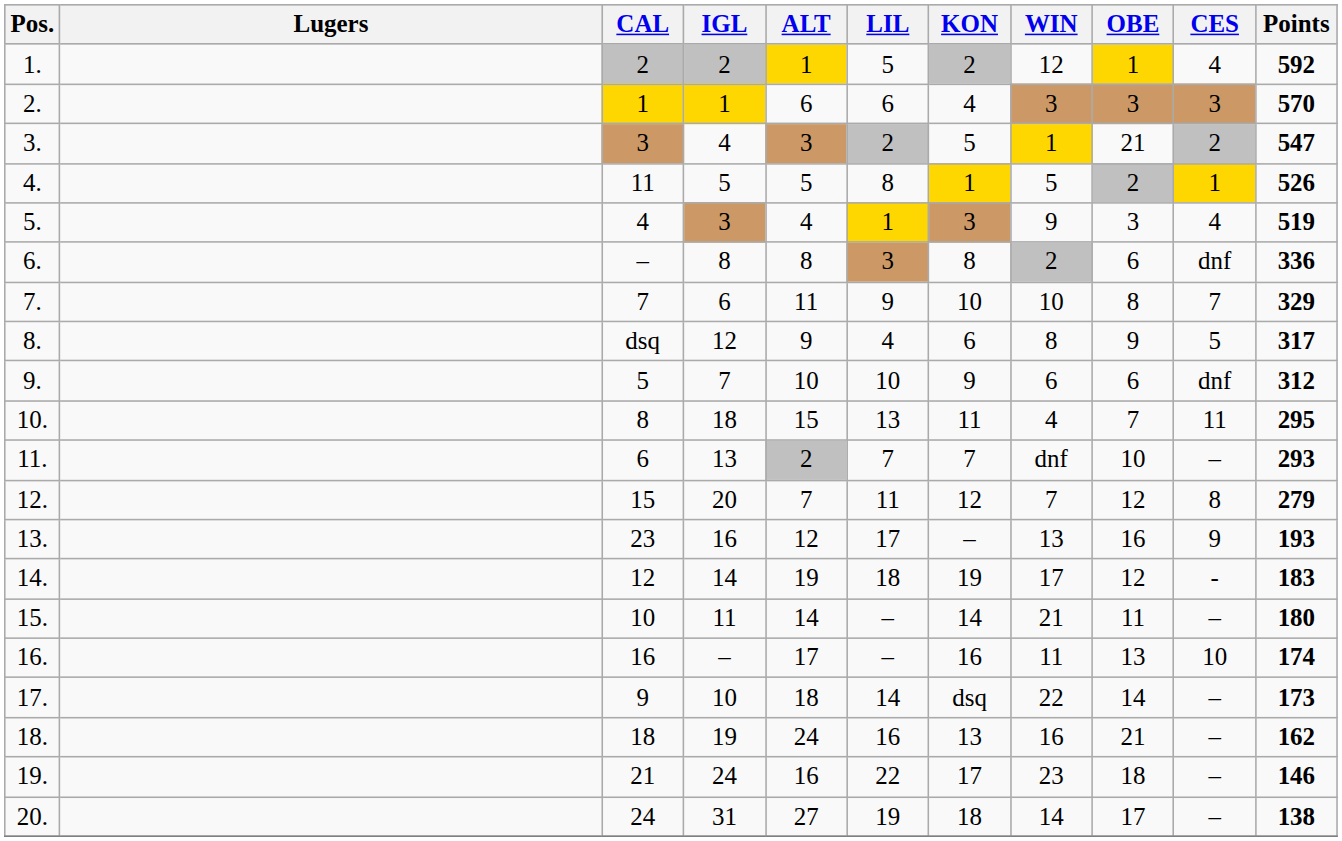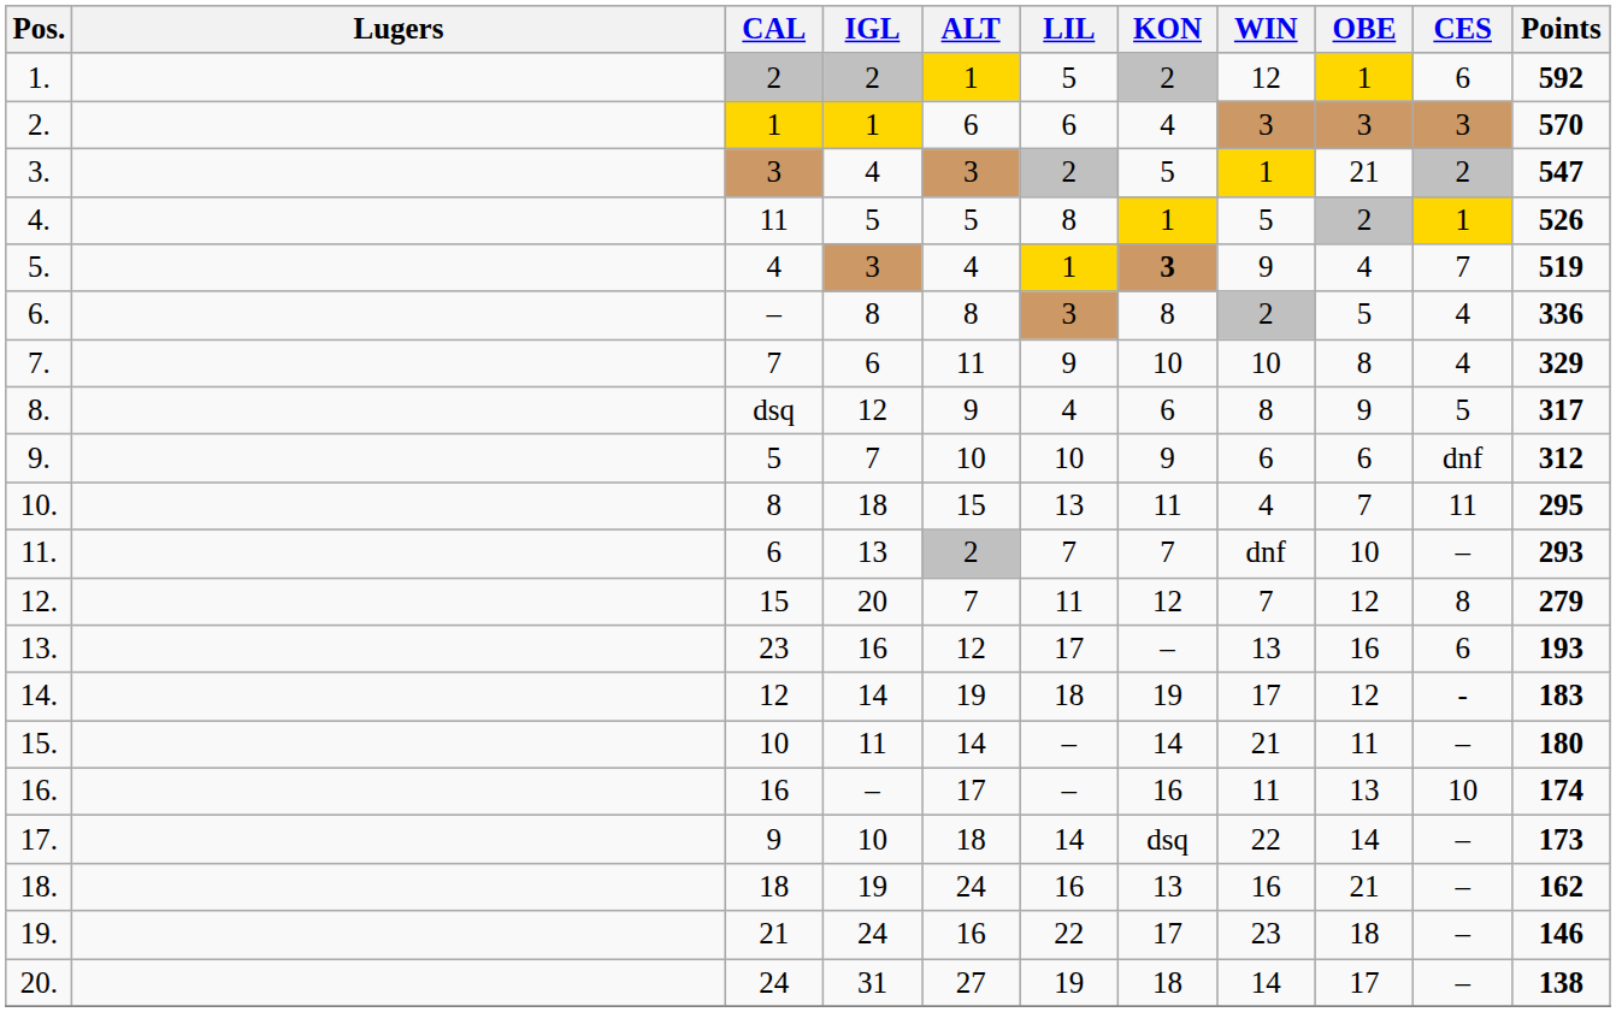 <table class=wikitable  bgcolor="#f7f8ff" cellpadding="3" cellspacing="0" border="1" style="text-align:center; border: gray solid 1px; border-collapse: collapse;">
 <tr bgcolor="#CCCCCC">
 <th width="10">Pos.</th>
 <th width="340">Lugers</th>
 <th width="45"><a href='#'>CAL</a></th>
 <th width="45"><a href='#'>IGL</a></th>
 <th width="45"><a href='#'>ALT</a></th>
 <th width="45"><a href='#'>LIL</a></th>
 <th width="45"><a href='#'>KON</a></th>
 <th width="45"><a href='#'>WIN</a></th>
 <th width="45"><a href='#'>OBE</a></th>
 <th width="45"><a href='#'>CES</a></th>
 <th width="45">Points</th>
 </tr>
 <tr>
 <td>1.</td>
 <td align="left"></td>
 <td bgcolor="silver">2</td>
 <td bgcolor="silver">2</td>
 <td bgcolor="gold">1</td>
 <td>5</td>
 <td bgcolor="silver">2</td>
 <td>12</td>
 <td bgcolor="gold">1</td>
-<td>4</td>
+<td>6</td>
 <td><strong>592</strong></td>
 </tr>
 <tr>
 <td>2.</td>
 <td align="left"></td>
 <td bgcolor="gold">1</td>
 <td bgcolor="gold">1</td>
 <td>6</td>
 <td>6</td>
 <td>4</td>
 <td bgcolor="cc9966">3</td>
 <td bgcolor="cc9966">3</td>
 <td bgcolor="cc9966">3</td>
 <td><strong>570</strong></td>
 </tr>
 <tr>
 <td>3.</td>
 <td align="left"></td>
 <td bgcolor="cc9966">3</td>
 <td>4</td>
 <td bgcolor="cc9966">3</td>
 <td bgcolor="silver">2</td>
 <td>5</td>
 <td bgcolor="gold">1</td>
 <td>21</td>
 <td bgcolor="silver">2</td>
 <td><strong>547</strong></td>
 </tr>
 <tr>
 <td>4.</td>
 <td align="left"></td>
 <td>11</td>
 <td>5</td>
 <td>5</td>
 <td>8</td>
 <td bgcolor="gold">1</td>
 <td>5</td>
 <td bgcolor="silver">2</td>
 <td bgcolor="gold">1</td>
 <td><strong>526</strong></td>
 </tr>
 <tr>
 <td>5.</td>
 <td align="left"></td>
 <td>4</td>
 <td bgcolor="cc9966">3</td>
 <td>4</td>
 <td bgcolor="gold">1</td>
-<td bgcolor="cc9966">3</td>
+<td bgcolor="cc9966"><strong>3</strong></td>
 <td>9</td>
-<td>3</td>
 <td>4</td>
+<td>7</td>
 <td><strong>519</strong></td>
 </tr>
 <tr>
 <td>6.</td>
 <td align="left"></td>
 <td>–</td>
 <td>8</td>
 <td>8</td>
 <td bgcolor="cc9966">3</td>
 <td>8</td>
 <td bgcolor="silver">2</td>
-<td>6</td>
-<td>dnf</td>
+<td>5</td>
+<td>4</td>
 <td><strong>336</strong></td>
 </tr>
 <tr>
 <td>7.</td>
 <td align="left"></td>
 <td>7</td>
 <td>6</td>
 <td>11</td>
 <td>9</td>
 <td>10</td>
 <td>10</td>
 <td>8</td>
-<td>7</td>
+<td>4</td>
 <td><strong>329</strong></td>
 </tr>
 <tr>
 <td>8.</td>
 <td align="left"></td>
 <td>dsq</td>
 <td>12</td>
 <td>9</td>
 <td>4</td>
 <td>6</td>
 <td>8</td>
 <td>9</td>
 <td>5</td>
 <td><strong>317</strong></td>
 </tr>
 <tr>
 <td>9.</td>
 <td align="left"></td>
 <td>5</td>
 <td>7</td>
 <td>10</td>
 <td>10</td>
 <td>9</td>
 <td>6</td>
 <td>6</td>
 <td>dnf</td>
 <td><strong>312</strong></td>
 </tr>
 <tr>
 <td>10.</td>
 <td align="left"></td>
 <td>8</td>
 <td>18</td>
 <td>15</td>
 <td>13</td>
 <td>11</td>
 <td>4</td>
 <td>7</td>
 <td>11</td>
 <td><strong>295</strong></td>
 </tr>
 <tr>
 <td>11.</td>
 <td align="left"></td>
 <td>6</td>
 <td>13</td>
 <td bgcolor="silver">2</td>
 <td>7</td>
 <td>7</td>
 <td>dnf</td>
 <td>10</td>
 <td>–</td>
 <td><strong>293</strong></td>
 </tr>
 <tr>
 <td>12.</td>
 <td align="left"></td>
 <td>15</td>
 <td>20</td>
 <td>7</td>
 <td>11</td>
 <td>12</td>
 <td>7</td>
 <td>12</td>
 <td>8</td>
 <td><strong>279</strong></td>
 </tr>
 <tr>
 <td>13.</td>
 <td align="left"></td>
 <td>23</td>
 <td>16</td>
 <td>12</td>
 <td>17</td>
 <td>–</td>
 <td>13</td>
 <td>16</td>
-<td>9</td>
+<td>6</td>
 <td><strong>193</strong></td>
 </tr>
 <tr>
 <td>14.</td>
 <td align="left"></td>
 <td>12</td>
 <td>14</td>
 <td>19</td>
 <td>18</td>
 <td>19</td>
 <td>17</td>
 <td>12</td>
 <td>-</td>
 <td><strong>183</strong></td>
 </tr>
 <tr>
 <td>15.</td>
 <td align="left"></td>
 <td>10</td>
 <td>11</td>
 <td>14</td>
 <td>–</td>
 <td>14</td>
 <td>21</td>
 <td>11</td>
 <td>–</td>
 <td><strong>180</strong></td>
 </tr>
 <tr>
 <td>16.</td>
 <td align="left"></td>
 <td>16</td>
 <td>–</td>
 <td>17</td>
 <td>–</td>
 <td>16</td>
 <td>11</td>
 <td>13</td>
 <td>10</td>
 <td><strong>174</strong></td>
 </tr>
 <tr>
 <td>17.</td>
 <td align="left"></td>
 <td>9</td>
 <td>10</td>
 <td>18</td>
 <td>14</td>
 <td>dsq</td>
 <td>22</td>
 <td>14</td>
 <td>–</td>
 <td><strong>173</strong></td>
 </tr>
 <tr>
 <td>18.</td>
 <td align="left"></td>
 <td>18</td>
 <td>19</td>
 <td>24</td>
 <td>16</td>
 <td>13</td>
 <td>16</td>
 <td>21</td>
 <td>–</td>
 <td><strong>162</strong></td>
 </tr>
 <tr>
 <td>19.</td>
 <td align="left"></td>
 <td>21</td>
 <td>24</td>
 <td>16</td>
 <td>22</td>
 <td>17</td>
 <td>23</td>
 <td>18</td>
 <td>–</td>
 <td><strong>146</strong></td>
 </tr>
 <tr>
 <td>20.</td>
 <td align="left"></td>
 <td>24</td>
 <td>31</td>
 <td>27</td>
 <td>19</td>
 <td>18</td>
 <td>14</td>
 <td>17</td>
 <td>–</td>
 <td><strong>138</strong></td>
 </tr>
 <tr>
 </tr>
 </table>
